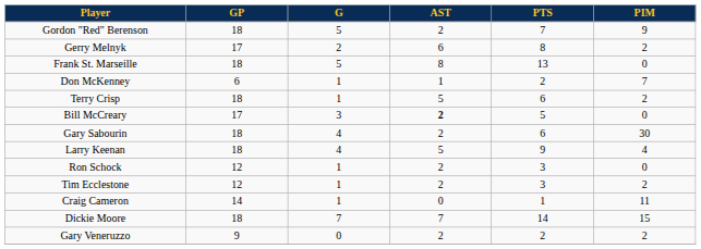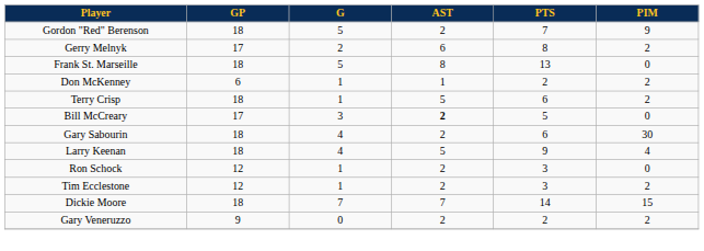 <table class="wikitable sortable">
 <tr>
 <th style="background:#092c57; color:#ffc322" width="16%">Player</th>
 <th style="background:#092c57; color:#ffc322" width="9%">GP</th>
 <th style="background:#092c57; color:#ffc322" width="9%">G</th>
 <th style="background:#092c57; color:#ffc322" width="9%">AST</th>
 <th style="background:#092c57; color:#ffc322" width="9%">PTS</th>
 <th style="background:#092c57; color:#ffc322" width="9%">PIM</th>
 </tr>
 <tr align="center">
 <td>Gordon "Red" Berenson</td>
 <td>18</td>
 <td>5</td>
 <td>2</td>
 <td>7</td>
 <td>9</td>
 </tr>
 <tr align="center">
 <td>Gerry Melnyk</td>
 <td>17</td>
 <td>2</td>
 <td>6</td>
 <td>8</td>
 <td>2</td>
 </tr>
 <tr align="center">
 <td>Frank St. Marseille</td>
 <td>18</td>
 <td>5</td>
 <td>8</td>
 <td>13</td>
 <td>0</td>
 </tr>
 <tr align="center">
 <td>Don McKenney</td>
 <td>6</td>
 <td>1</td>
 <td>1</td>
 <td>2</td>
-<td>7</td>
+<td>2</td>
 </tr>
 <tr align="center">
 <td>Terry Crisp</td>
 <td>18</td>
 <td>1</td>
 <td>5</td>
 <td>6</td>
 <td>2</td>
 </tr>
 <tr align="center">
 <td>Bill McCreary</td>
 <td>17</td>
 <td>3</td>
 <td><strong>2</strong></td>
 <td>5</td>
 <td>0</td>
 </tr>
 <tr align="center">
 <td>Gary Sabourin</td>
 <td>18</td>
 <td>4</td>
 <td>2</td>
 <td>6</td>
 <td>30</td>
 </tr>
 <tr align="center">
 <td>Larry Keenan</td>
 <td>18</td>
 <td>4</td>
 <td>5</td>
 <td>9</td>
 <td>4</td>
 </tr>
 <tr align="center">
 <td>Ron Schock</td>
 <td>12</td>
 <td>1</td>
 <td>2</td>
 <td>3</td>
 <td>0</td>
 </tr>
 <tr align="center">
 <td>Tim Ecclestone</td>
 <td>12</td>
 <td>1</td>
 <td>2</td>
 <td>3</td>
 <td>2</td>
 </tr>
 <tr align="center">
-<td>Craig Cameron</td>
-<td>14</td>
-<td>1</td>
-<td>0</td>
-<td>1</td>
-<td>11</td>
-</tr>
-<tr align="center">
 <td>Dickie Moore</td>
 <td>18</td>
 <td>7</td>
 <td>7</td>
 <td>14</td>
 <td>15</td>
 </tr>
 <tr align="center">
 <td>Gary Veneruzzo</td>
 <td>9</td>
 <td>0</td>
 <td>2</td>
 <td>2</td>
 <td>2</td>
 </tr>
 <tr align="center">
 </tr>
 </table>
